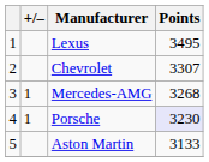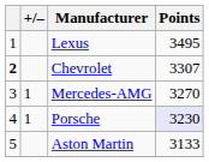 <table class="wikitable" style="font-size: 95%;">
 <tr>
 <th scope="col"></th>
 <th scope="col">+/–</th>
 <th scope="col">Manufacturer</th>
 <th scope="col">Points</th>
 </tr>
 <tr>
 <td align=center>1</td>
 <td align="left"></td>
 <td> <a href='#'>Lexus</a></td>
 <td align=right>3495</td>
 </tr>
 <tr>
-<td align=center>2</td>
+<td align=center><strong>2</strong></td>
 <td align="left"></td>
 <td> <a href='#'>Chevrolet</a></td>
 <td align=right>3307</td>
 </tr>
 <tr>
 <td align=center>3</td>
 <td align="left"> 1</td>
 <td> <a href='#'>Mercedes-AMG</a></td>
-<td align=right>3268</td>
+<td align=right>3270</td>
 </tr>
 <tr>
 <td align=center>4</td>
 <td align="left"> 1</td>
 <td> <a href='#'>Porsche</a></td>
 <td align=right style="background: lavender;">3230</td>
 </tr>
 <tr>
 <td align=center>5</td>
 <td align="left"></td>
 <td> <a href='#'>Aston Martin</a></td>
 <td align=right>3133</td>
 </tr>
 <tr>
 </tr>
 </table>
